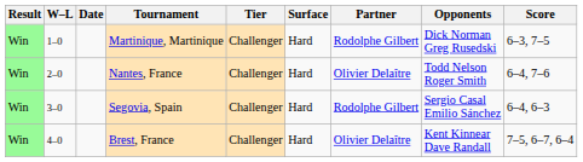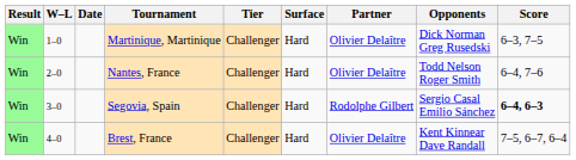 <table class="sortable wikitable">
 <tr>
 <th>Result</th>
 <th class="unsortable">W–L</th>
 <th>Date</th>
 <th>Tournament</th>
 <th>Tier</th>
 <th>Surface</th>
 <th>Partner</th>
 <th>Opponents</th>
 <th class="unsortable">Score</th>
 </tr>
 <tr>
 <td style="background:#98fb98;">Win</td>
 <td><small>1–0</small></td>
 <td></td>
 <td style="background:moccasin;"><a href='#'>Martinique</a>, Martinique</td>
 <td style="background:moccasin;">Challenger</td>
 <td>Hard</td>
-<td> <a href='#'>Rodolphe Gilbert</a></td>
+<td> <a href='#'>Olivier Delaître</a></td>
 <td> <a href='#'>Dick Norman</a> <br>  <a href='#'>Greg Rusedski</a></td>
 <td>6–3, 7–5</td>
 </tr>
 <tr>
 <td style="background:#98fb98;">Win</td>
 <td><small>2–0</small></td>
 <td></td>
 <td style="background:moccasin;"><a href='#'>Nantes</a>, France</td>
 <td style="background:moccasin;">Challenger</td>
 <td>Hard</td>
 <td> <a href='#'>Olivier Delaître</a></td>
 <td> <a href='#'>Todd Nelson</a> <br>  <a href='#'>Roger Smith</a></td>
 <td>6–4, 7–6</td>
 </tr>
 <tr>
 <td style="background:#98fb98;">Win</td>
 <td><small>3–0</small></td>
 <td></td>
 <td style="background:moccasin;"><a href='#'>Segovia</a>, Spain</td>
 <td style="background:moccasin;">Challenger</td>
 <td>Hard</td>
 <td> <a href='#'>Rodolphe Gilbert</a></td>
 <td> <a href='#'>Sergio Casal</a> <br>  <a href='#'>Emilio Sánchez</a></td>
-<td>6–4, 6–3</td>
+<td><strong>6–4, 6–3</strong></td>
 </tr>
 <tr>
 <td style="background:#98fb98;">Win</td>
 <td><small>4–0</small></td>
 <td></td>
 <td style="background:moccasin;"><a href='#'>Brest</a>, France</td>
 <td style="background:moccasin;">Challenger</td>
 <td>Hard</td>
 <td> <a href='#'>Olivier Delaître</a></td>
 <td> <a href='#'>Kent Kinnear</a> <br>  <a href='#'>Dave Randall</a></td>
 <td>7–5, 6–7, 6–4</td>
 </tr>
 </table>
